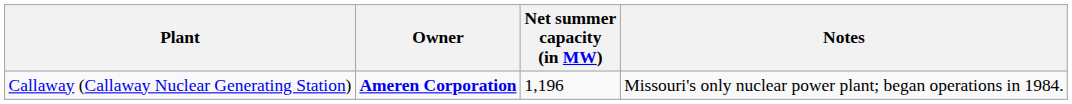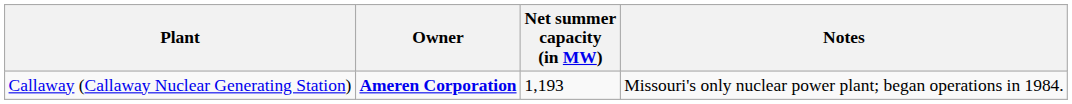 <table class="wikitable sortable" border="1">
 <tr>
 <th>Plant</th>
 <th>Owner</th>
 <th>Net summer<br>capacity<br>(in <a href='#'>MW</a>)</th>
 <th>Notes</th>
 </tr>
 <tr>
 <td><a href='#'>Callaway</a> (<a href='#'>Callaway Nuclear Generating Station</a>)</td>
 <td><strong><a href='#'>Ameren Corporation</a></strong></td>
-<td>1,196</td>
+<td>1,193</td>
 <td>Missouri's only nuclear power plant; began operations in 1984.</td>
 </tr>
 </table>
